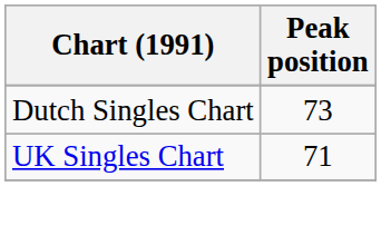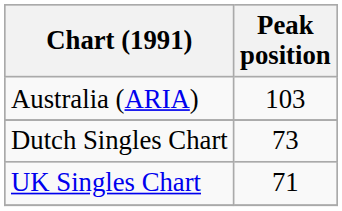 <table class="wikitable sortable">
 <tr>
 <th>Chart (1991)</th>
 <th>Peak<br>position</th>
+</tr>
+<tr>
+<td>Australia (<a href='#'>ARIA</a>)</td>
+<td align="center">103</td>
 </tr>
 <tr>
 </tr>
 <tr>
 </tr>
 <tr>
 </tr>
 <tr>
 <td>Dutch Singles Chart</td>
 <td align="center">73</td>
 </tr>
 <tr>
 <td><a href='#'>UK Singles Chart</a></td>
 <td align="center">71</td>
 </tr>
 <tr>
 </tr>
 </table>
